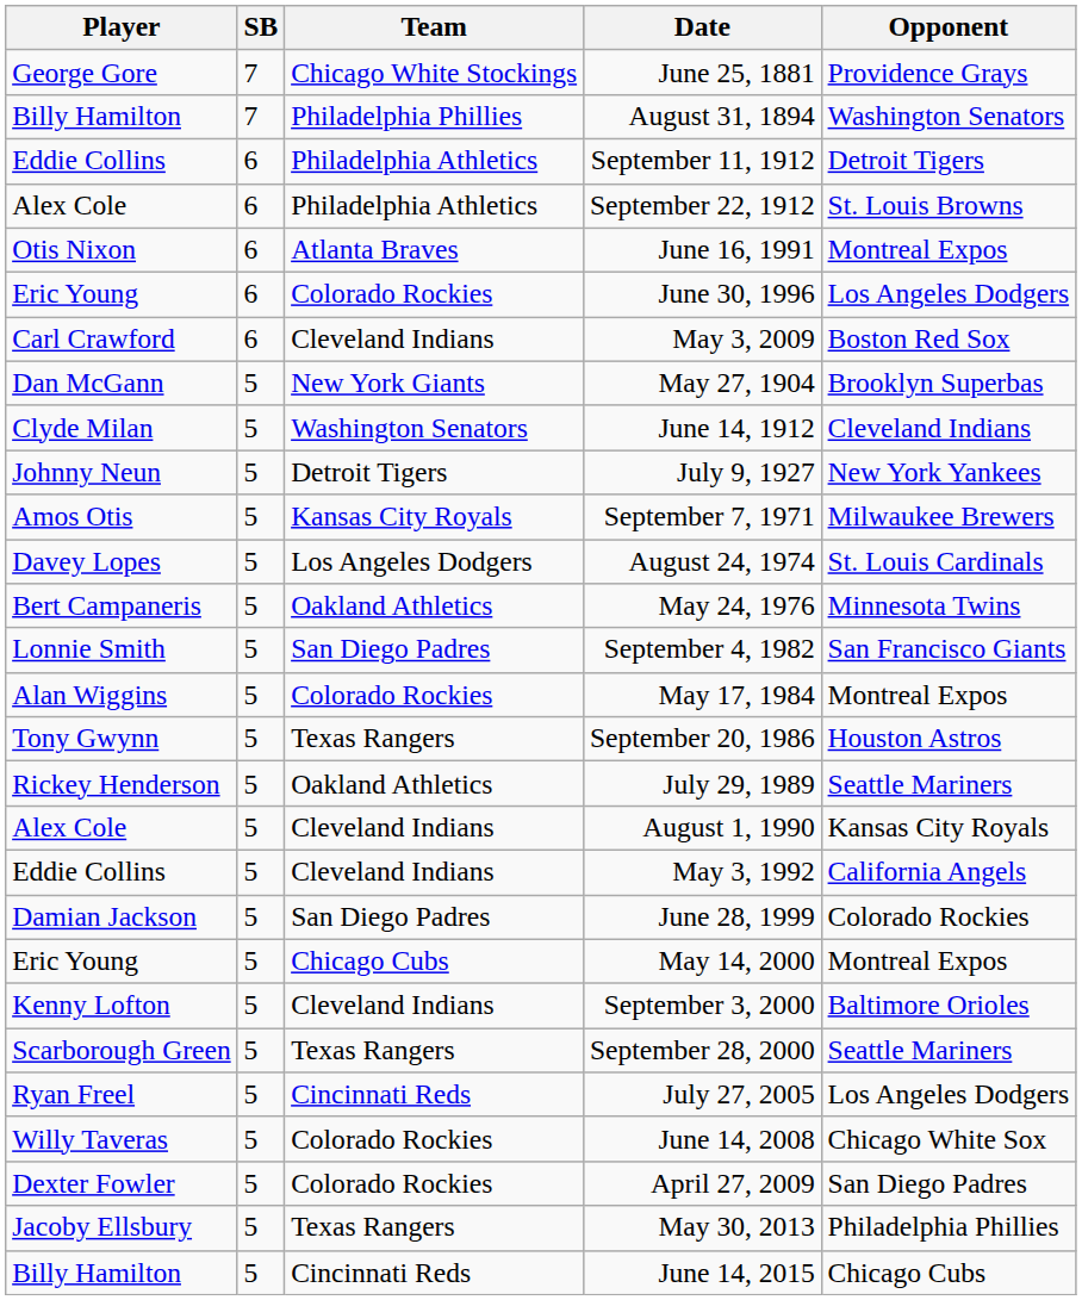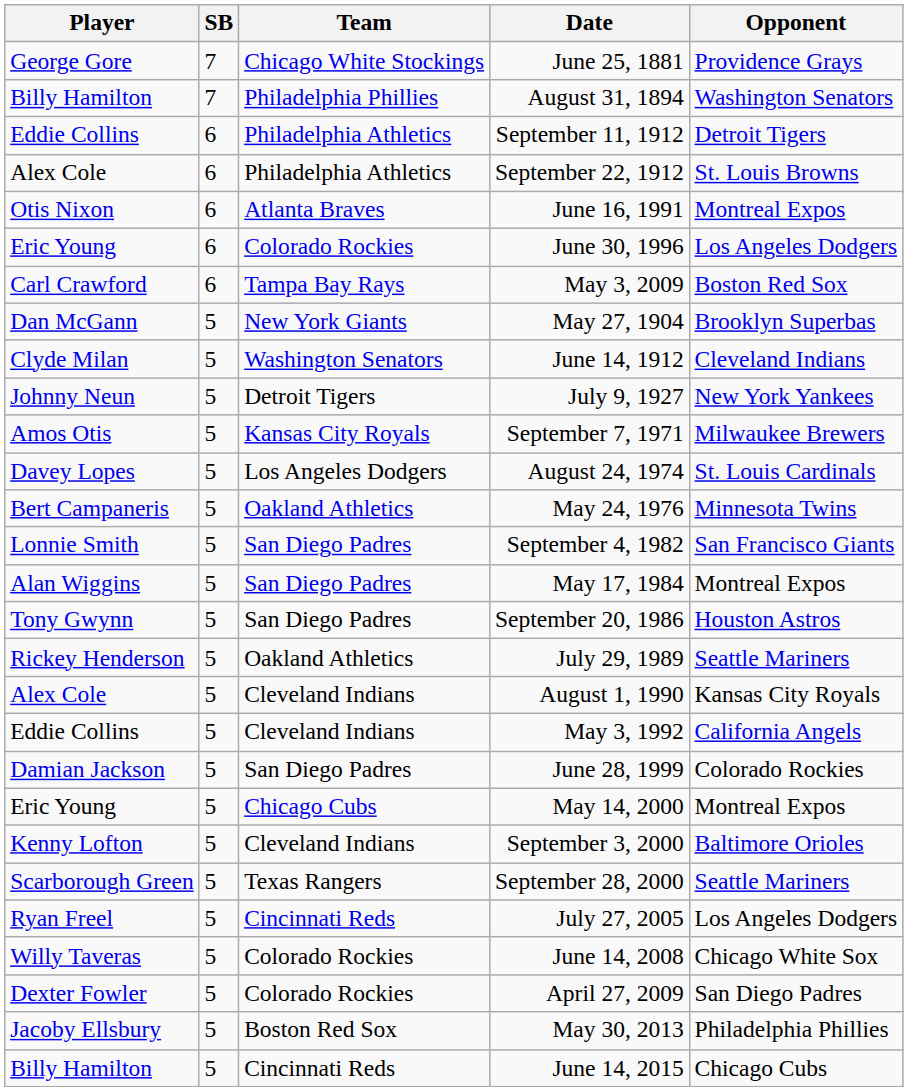 <table class="wikitable">
 <tr>
 <th>Player</th>
 <th>SB</th>
 <th>Team</th>
 <th>Date</th>
 <th>Opponent</th>
 </tr>
 <tr>
 <td><a href='#'>George Gore</a></td>
 <td>7</td>
 <td><a href='#'>Chicago White Stockings</a></td>
 <td align=right>June 25, 1881</td>
 <td><a href='#'>Providence Grays</a></td>
 </tr>
 <tr>
 <td><a href='#'>Billy Hamilton</a></td>
 <td>7</td>
 <td><a href='#'>Philadelphia Phillies</a></td>
 <td align=right>August 31, 1894</td>
 <td><a href='#'>Washington Senators</a></td>
 </tr>
 <tr>
 <td><a href='#'>Eddie Collins</a></td>
 <td>6</td>
 <td><a href='#'>Philadelphia Athletics</a></td>
 <td align=right>September 11, 1912</td>
 <td><a href='#'>Detroit Tigers</a></td>
 </tr>
 <tr>
 <td>Alex Cole</td>
 <td>6</td>
 <td>Philadelphia Athletics</td>
 <td align=right>September 22, 1912</td>
 <td><a href='#'>St. Louis Browns</a></td>
 </tr>
 <tr>
 <td><a href='#'>Otis Nixon</a></td>
 <td>6</td>
 <td><a href='#'>Atlanta Braves</a></td>
 <td align=right>June 16, 1991</td>
 <td><a href='#'>Montreal Expos</a></td>
 </tr>
 <tr>
 <td><a href='#'>Eric Young</a></td>
 <td>6</td>
 <td><a href='#'>Colorado Rockies</a></td>
 <td align=right>June 30, 1996</td>
 <td><a href='#'>Los Angeles Dodgers</a></td>
 </tr>
 <tr>
 <td><a href='#'>Carl Crawford</a></td>
 <td>6</td>
-<td>Cleveland Indians</td>
+<td><a href='#'>Tampa Bay Rays</a></td>
 <td align=right>May 3, 2009</td>
 <td><a href='#'>Boston Red Sox</a></td>
 </tr>
 <tr>
 <td><a href='#'>Dan McGann</a></td>
 <td>5</td>
 <td><a href='#'>New York Giants</a></td>
 <td align=right>May 27, 1904</td>
 <td><a href='#'>Brooklyn Superbas</a></td>
 </tr>
 <tr>
 <td><a href='#'>Clyde Milan</a></td>
 <td>5</td>
 <td><a href='#'>Washington Senators</a></td>
 <td align=right>June 14, 1912</td>
 <td><a href='#'>Cleveland Indians</a></td>
 </tr>
 <tr>
 <td><a href='#'>Johnny Neun</a></td>
 <td>5</td>
 <td>Detroit Tigers</td>
 <td align=right>July 9, 1927</td>
 <td><a href='#'>New York Yankees</a></td>
 </tr>
 <tr>
 <td><a href='#'>Amos Otis</a></td>
 <td>5</td>
 <td><a href='#'>Kansas City Royals</a></td>
 <td align=right>September 7, 1971</td>
 <td><a href='#'>Milwaukee Brewers</a></td>
 </tr>
 <tr>
 <td><a href='#'>Davey Lopes</a></td>
 <td>5</td>
 <td>Los Angeles Dodgers</td>
 <td align=right>August 24, 1974</td>
 <td><a href='#'>St. Louis Cardinals</a></td>
 </tr>
 <tr>
 <td><a href='#'>Bert Campaneris</a></td>
 <td>5</td>
 <td><a href='#'>Oakland Athletics</a></td>
 <td align=right>May 24, 1976</td>
 <td><a href='#'>Minnesota Twins</a></td>
 </tr>
 <tr>
 <td><a href='#'>Lonnie Smith</a></td>
 <td>5</td>
 <td><a href='#'>San Diego Padres</a></td>
 <td align=right>September 4, 1982</td>
 <td><a href='#'>San Francisco Giants</a></td>
 </tr>
 <tr>
 <td><a href='#'>Alan Wiggins</a></td>
 <td>5</td>
-<td><a href='#'>Colorado Rockies</a></td>
+<td><a href='#'>San Diego Padres</a></td>
 <td align=right>May 17, 1984</td>
 <td>Montreal Expos</td>
 </tr>
 <tr>
 <td><a href='#'>Tony Gwynn</a></td>
 <td>5</td>
-<td>Texas Rangers</td>
+<td>San Diego Padres</td>
 <td align=right>September 20, 1986</td>
 <td><a href='#'>Houston Astros</a></td>
 </tr>
 <tr>
 <td><a href='#'>Rickey Henderson</a></td>
 <td>5</td>
 <td>Oakland Athletics</td>
 <td align=right>July 29, 1989</td>
 <td><a href='#'>Seattle Mariners</a></td>
 </tr>
 <tr>
 <td><a href='#'>Alex Cole</a></td>
 <td>5</td>
 <td>Cleveland Indians</td>
 <td align=right>August 1, 1990</td>
 <td>Kansas City Royals</td>
 </tr>
 <tr>
 <td>Eddie Collins</td>
 <td>5</td>
 <td>Cleveland Indians</td>
 <td align=right>May 3, 1992</td>
 <td><a href='#'>California Angels</a></td>
 </tr>
 <tr>
 <td><a href='#'>Damian Jackson</a></td>
 <td>5</td>
 <td>San Diego Padres</td>
 <td align=right>June 28, 1999</td>
 <td>Colorado Rockies</td>
 </tr>
 <tr>
 <td>Eric Young</td>
 <td>5</td>
 <td><a href='#'>Chicago Cubs</a></td>
 <td align=right>May 14, 2000</td>
 <td>Montreal Expos</td>
 </tr>
 <tr>
 <td><a href='#'>Kenny Lofton</a></td>
 <td>5</td>
 <td>Cleveland Indians</td>
 <td align=right>September 3, 2000</td>
 <td><a href='#'>Baltimore Orioles</a></td>
 </tr>
 <tr>
 <td><a href='#'>Scarborough Green</a></td>
 <td>5</td>
 <td>Texas Rangers</td>
 <td align=right>September 28, 2000</td>
 <td><a href='#'>Seattle Mariners</a></td>
 </tr>
 <tr>
 <td><a href='#'>Ryan Freel</a></td>
 <td>5</td>
 <td><a href='#'>Cincinnati Reds</a></td>
 <td align=right>July 27, 2005</td>
 <td>Los Angeles Dodgers</td>
 </tr>
 <tr>
 <td><a href='#'>Willy Taveras</a></td>
 <td>5</td>
 <td>Colorado Rockies</td>
 <td align=right>June 14, 2008</td>
 <td>Chicago White Sox</td>
 </tr>
 <tr>
 <td><a href='#'>Dexter Fowler</a></td>
 <td>5</td>
 <td>Colorado Rockies</td>
 <td align=right>April 27, 2009</td>
 <td>San Diego Padres</td>
 </tr>
 <tr>
 <td><a href='#'>Jacoby Ellsbury</a></td>
 <td>5</td>
-<td>Texas Rangers</td>
+<td>Boston Red Sox</td>
 <td align=right>May 30, 2013</td>
 <td>Philadelphia Phillies</td>
 </tr>
 <tr>
 <td><a href='#'>Billy Hamilton</a></td>
 <td>5</td>
 <td>Cincinnati Reds</td>
 <td align=right>June 14, 2015</td>
 <td>Chicago Cubs</td>
 </tr>
 </table>
